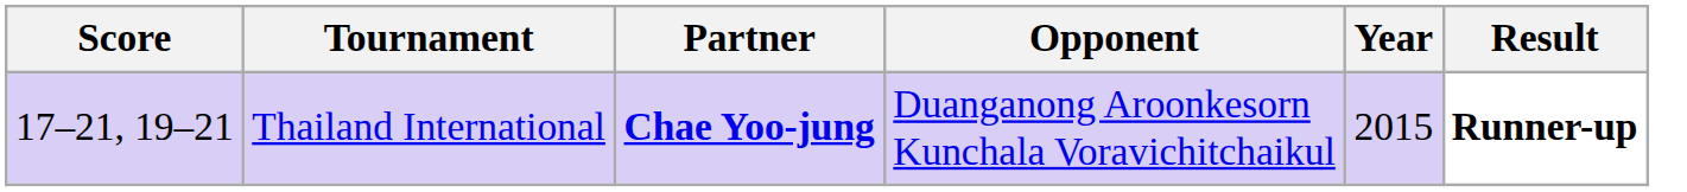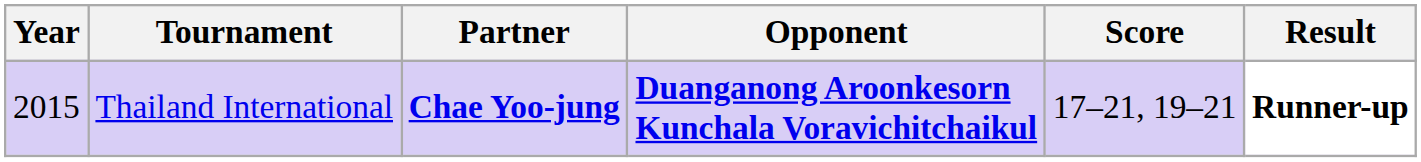 <table class="sortable wikitable" style="font-size: 90%;">
 <tr>
-<th>Score</th>
+<th>Year</th>
 <th>Tournament</th>
 <th>Partner</th>
 <th>Opponent</th>
-<th>Year</th>
+<th>Score</th>
 <th>Result</th>
 </tr>
 <tr style="background:#D8CEF6">
-<td align="left">17–21, 19–21</td>
+<td align="center">2015</td>
 <td align="left"><a href='#'>Thailand International</a></td>
 <td align="left"><strong> <a href='#'>Chae Yoo-jung</a></strong></td>
-<td align="left"> <a href='#'>Duanganong Aroonkesorn</a> <br>  <a href='#'>Kunchala Voravichitchaikul</a></td>
-<td align="center">2015</td>
+<td align="left"><strong> <a href='#'>Duanganong Aroonkesorn</a> <br>  <a href='#'>Kunchala Voravichitchaikul</a></strong></td>
+<td align="left">17–21, 19–21</td>
 <td style="text-align:left; background:white"> <strong>Runner-up</strong></td>
 </tr>
 </table>
